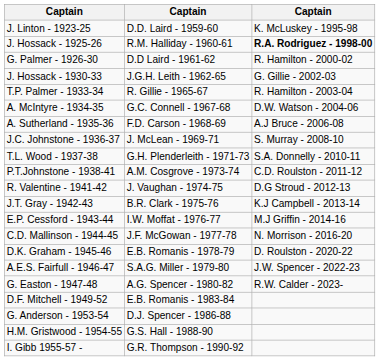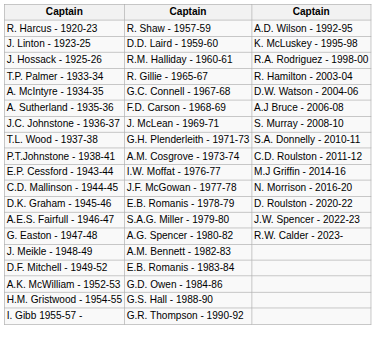 <table class="wikitable">
 <tr>
 <th>Captain</th>
 <th>Captain</th>
 <th>Captain</th>
+</tr>
+<tr>
+<td>R. Harcus - 1920-23</td>
+<td>R. Shaw - 1957-59</td>
+<td>A.D. Wilson - 1992-95</td>
 </tr>
 <tr>
 <td>J. Linton - 1923-25</td>
 <td>D.D. Laird - 1959-60</td>
 <td>K. McLuskey - 1995-98</td>
 </tr>
 <tr>
 <td>J. Hossack - 1925-26</td>
 <td>R.M. Halliday - 1960-61</td>
-<td><strong>R.A. Rodriguez - 1998-00</strong></td>
-</tr>
-<tr>
-<td>G. Palmer - 1926-30</td>
-<td>D.D Laird - 1961-62</td>
-<td>R. Hamilton - 2000-02</td>
-</tr>
-<tr>
-<td>J. Hossack - 1930-33</td>
-<td>J.G.H. Leith - 1962-65</td>
-<td>G. Gillie - 2002-03</td>
+<td>R.A. Rodriguez - 1998-00</td>
 </tr>
 <tr>
 <td>T.P. Palmer - 1933-34</td>
 <td>R. Gillie - 1965-67</td>
 <td>R. Hamilton - 2003-04</td>
 </tr>
 <tr>
 <td>A. McIntyre - 1934-35</td>
 <td>G.C. Connell - 1967-68</td>
 <td>D.W. Watson - 2004-06</td>
 </tr>
 <tr>
 <td>A. Sutherland - 1935-36</td>
 <td>F.D. Carson - 1968-69</td>
 <td>A.J Bruce - 2006-08</td>
 </tr>
 <tr>
 <td>J.C. Johnstone - 1936-37</td>
 <td>J. McLean - 1969-71</td>
 <td>S. Murray - 2008-10</td>
 </tr>
 <tr>
 <td>T.L. Wood - 1937-38</td>
 <td>G.H. Plenderleith - 1971-73</td>
 <td>S.A. Donnelly - 2010-11</td>
 </tr>
 <tr>
 <td>P.T.Johnstone - 1938-41</td>
 <td>A.M. Cosgrove - 1973-74</td>
 <td>C.D. Roulston - 2011-12</td>
 </tr>
 <tr>
-<td>R. Valentine - 1941-42</td>
-<td>J. Vaughan - 1974-75</td>
-<td>D.G Stroud - 2012-13</td>
-</tr>
-<tr>
-<td>J.T. Gray - 1942-43</td>
-<td>B.R. Clark - 1975-76</td>
-<td>K.J Campbell - 2013-14</td>
-</tr>
-<tr>
 <td>E.P. Cessford - 1943-44</td>
 <td>I.W. Moffat - 1976-77</td>
 <td>M.J Griffin - 2014-16</td>
 </tr>
 <tr>
 <td>C.D. Mallinson - 1944-45</td>
 <td>J.F. McGowan - 1977-78</td>
 <td>N. Morrison - 2016-20</td>
 </tr>
 <tr>
 <td>D.K. Graham - 1945-46</td>
 <td>E.B. Romanis - 1978-79</td>
 <td>D. Roulston - 2020-22</td>
 </tr>
 <tr>
 <td>A.E.S. Fairfull - 1946-47</td>
 <td>S.A.G. Miller - 1979-80</td>
 <td>J.W. Spencer - 2022-23</td>
 </tr>
 <tr>
 <td>G. Easton - 1947-48</td>
 <td>A.G. Spencer - 1980-82</td>
 <td>R.W. Calder - 2023-</td>
 </tr>
 <tr>
+<td>J. Meikle - 1948-49</td>
+<td>A.M. Bennett - 1982-83</td>
+<td></td>
+</tr>
+<tr>
 <td>D.F. Mitchell - 1949-52</td>
 <td>E.B. Romanis - 1983-84</td>
 <td></td>
 </tr>
 <tr>
-<td>G. Anderson - 1953-54</td>
-<td>D.J. Spencer - 1986-88</td>
+<td>A.K. McWilliam - 1952-53</td>
+<td>G.D. Owen - 1984-86</td>
 <td></td>
 </tr>
 <tr>
 <td>H.M. Gristwood - 1954-55</td>
 <td>G.S. Hall - 1988-90</td>
 <td></td>
 </tr>
 <tr>
 <td>I. Gibb 1955-57 -</td>
 <td>G.R. Thompson - 1990-92</td>
 <td></td>
 </tr>
 </table>
